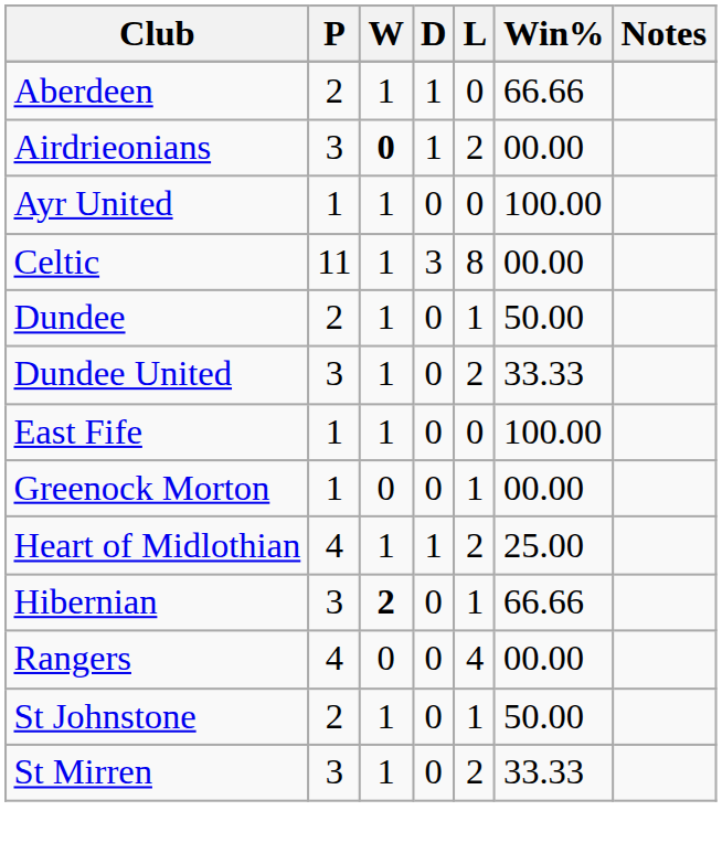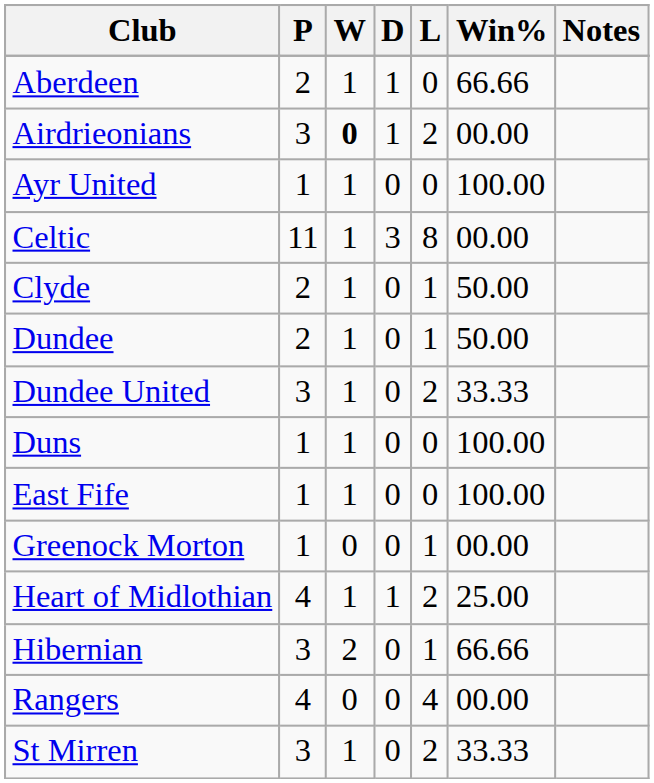 <table class="wikitable sortable">
 <tr>
 <th>Club</th>
 <th>P</th>
 <th>W</th>
 <th>D</th>
 <th>L</th>
 <th>Win%</th>
 <th>Notes</th>
 </tr>
 <tr class="unsortable">
 </tr>
 <tr>
 <td><a href='#'>Aberdeen</a></td>
 <td align="center">2</td>
 <td align="center">1</td>
 <td align="center">1</td>
 <td align="center">0</td>
 <td>66.66</td>
 <td></td>
 </tr>
 <tr>
 <td><a href='#'>Airdrieonians</a></td>
 <td align="center">3</td>
 <td align="center"><strong>0</strong></td>
 <td align="center">1</td>
 <td align="center">2</td>
 <td>00.00</td>
 <td></td>
 </tr>
 <tr>
 <td><a href='#'>Ayr United</a></td>
 <td align="center">1</td>
 <td align="center">1</td>
 <td align="center">0</td>
 <td align="center">0</td>
 <td>100.00</td>
 <td></td>
 </tr>
 <tr>
 <td><a href='#'>Celtic</a></td>
 <td align="center">11</td>
 <td align="center">1</td>
 <td align="center">3</td>
 <td align="center">8</td>
 <td>00.00</td>
 <td align="center"></td>
 </tr>
 <tr>
+<td><a href='#'>Clyde</a></td>
+<td align="center">2</td>
+<td align="center">1</td>
+<td align="center">0</td>
+<td align="center">1</td>
+<td>50.00</td>
+<td></td>
+</tr>
+<tr>
 <td><a href='#'>Dundee</a></td>
 <td align="center">2</td>
 <td align="center">1</td>
 <td align="center">0</td>
 <td align="center">1</td>
 <td>50.00</td>
 <td></td>
 </tr>
 <tr>
 <td><a href='#'>Dundee United</a></td>
 <td align="center">3</td>
 <td align="center">1</td>
 <td align="center">0</td>
 <td align="center">2</td>
 <td>33.33</td>
 <td></td>
+</tr>
+<tr>
+<td><a href='#'>Duns</a></td>
+<td align="center">1</td>
+<td align="center">1</td>
+<td align="center">0</td>
+<td align="center">0</td>
+<td>100.00</td>
+<td align="center"></td>
 </tr>
 <tr>
 <td><a href='#'>East Fife</a></td>
 <td align="center">1</td>
 <td align="center">1</td>
 <td align="center">0</td>
 <td align="center">0</td>
 <td>100.00</td>
 <td></td>
 </tr>
 <tr>
 <td><a href='#'>Greenock Morton</a></td>
 <td align="center">1</td>
 <td align="center">0</td>
 <td align="center">0</td>
 <td align="center">1</td>
 <td>00.00</td>
 <td></td>
 </tr>
 <tr>
 <td><a href='#'>Heart of Midlothian</a></td>
 <td align="center">4</td>
 <td align="center">1</td>
 <td align="center">1</td>
 <td align="center">2</td>
 <td>25.00</td>
 <td></td>
 </tr>
 <tr>
 <td><a href='#'>Hibernian</a></td>
 <td align="center">3</td>
-<td align="center"><strong>2</strong></td>
+<td align="center">2</td>
 <td align="center">0</td>
 <td align="center">1</td>
 <td>66.66</td>
 <td></td>
 </tr>
 <tr>
 <td><a href='#'>Rangers</a></td>
 <td align="center">4</td>
 <td align="center">0</td>
 <td align="center">0</td>
 <td align="center">4</td>
 <td>00.00</td>
 <td></td>
 </tr>
 <tr>
-<td><a href='#'>St Johnstone</a></td>
-<td align="center">2</td>
-<td align="center">1</td>
-<td align="center">0</td>
-<td align="center">1</td>
-<td>50.00</td>
-<td></td>
-</tr>
-<tr>
 <td><a href='#'>St Mirren</a></td>
 <td align="center">3</td>
 <td align="center">1</td>
 <td align="center">0</td>
 <td align="center">2</td>
 <td>33.33</td>
 <td></td>
 </tr>
 </table>
